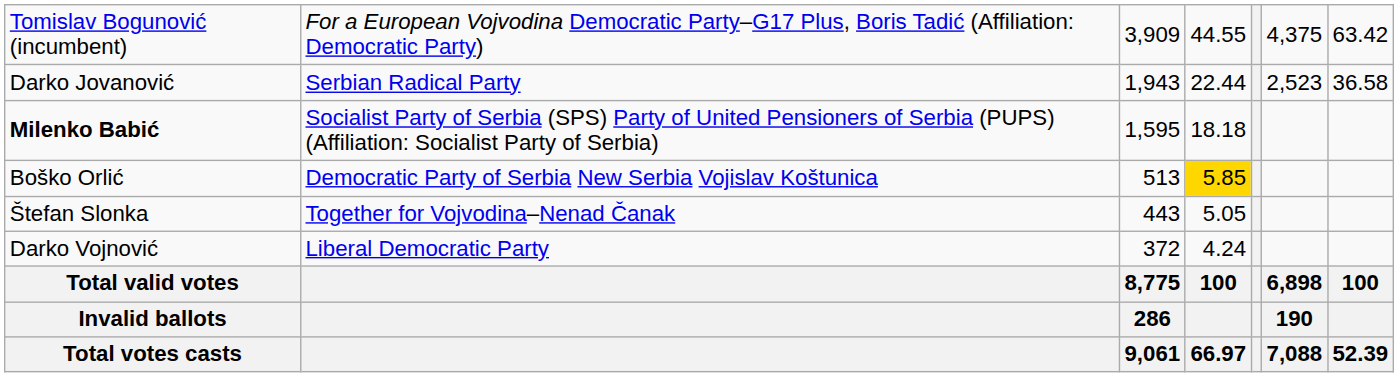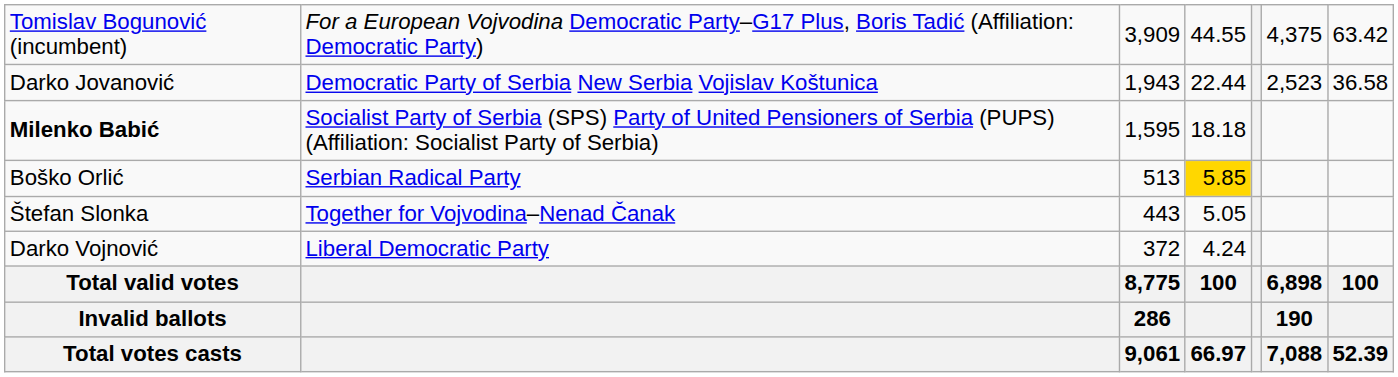 <table style="width:1000px;" class="wikitable">
 <tr>
 <td align="left"><a href='#'>Tomislav Bogunović</a> (incumbent)</td>
 <td align="left"><em>For a European Vojvodina</em> <a href='#'>Democratic Party</a>–<a href='#'>G17 Plus</a>, <a href='#'>Boris Tadić</a> (Affiliation: <a href='#'>Democratic Party</a>)</td>
 <td align="right">3,909</td>
 <td align="right">44.55</td>
 <th align="left"></th>
 <td align="right">4,375</td>
 <td align="right">63.42</td>
 </tr>
 <tr>
 <td align="left">Darko Jovanović</td>
-<td align="left"><a href='#'>Serbian Radical Party</a></td>
+<td align="left"><a href='#'>Democratic Party of Serbia</a> <a href='#'>New Serbia</a> <a href='#'>Vojislav Koštunica</a></td>
 <td align="right">1,943</td>
 <td align="right">22.44</td>
 <th align="left"></th>
 <td align="right">2,523</td>
 <td align="right">36.58</td>
 </tr>
 <tr>
 <td align="left"><strong>Milenko Babić</strong></td>
 <td align="left"><a href='#'>Socialist Party of Serbia</a> (SPS) <a href='#'>Party of United Pensioners of Serbia</a> (PUPS)<br>(Affiliation: Socialist Party of Serbia)</td>
 <td align="right">1,595</td>
 <td align="right">18.18</td>
 <th align="left"></th>
 <td align="right"></td>
 <td align="right"></td>
 </tr>
 <tr>
 <td align="left">Boško Orlić</td>
-<td align="left"><a href='#'>Democratic Party of Serbia</a> <a href='#'>New Serbia</a> <a href='#'>Vojislav Koštunica</a></td>
+<td align="left"><a href='#'>Serbian Radical Party</a></td>
 <td align="right">513</td>
 <td align="right" style="background: gold;">5.85</td>
 <th align="left"></th>
 <td align="right"></td>
 <td align="right"></td>
 </tr>
 <tr>
 <td align="left">Štefan Slonka</td>
 <td align="left"><a href='#'>Together for Vojvodina</a>–<a href='#'>Nenad Čanak</a></td>
 <td align="right">443</td>
 <td align="right">5.05</td>
 <th align="left"></th>
 <td align="right"></td>
 <td align="right"></td>
 </tr>
 <tr>
 <td align="left">Darko Vojnović</td>
 <td align="left"><a href='#'>Liberal Democratic Party</a></td>
 <td align="right">372</td>
 <td align="right">4.24</td>
 <th align="left"></th>
 <td align="right"></td>
 <td align="right"></td>
 </tr>
 <tr>
 <th align="left">Total valid votes</th>
 <th align="left"></th>
 <th align="right">8,775</th>
 <th align="right">100</th>
 <th align="left"></th>
 <th align="right">6,898</th>
 <th align="right">100</th>
 </tr>
 <tr>
 <th align="left">Invalid ballots</th>
 <th align="left"></th>
 <th align="right">286</th>
 <th align="right"></th>
 <th align="left"></th>
 <th align="right">190</th>
 <th align="right"></th>
 </tr>
 <tr>
 <th align="left">Total votes casts</th>
 <th align="left"></th>
 <th align="right">9,061</th>
 <th align="right">66.97</th>
 <th align="left"></th>
 <th align="right">7,088</th>
 <th align="right">52.39</th>
 </tr>
 </table>
